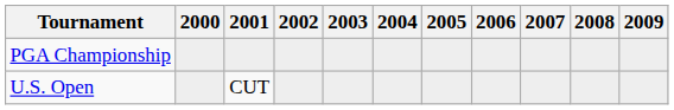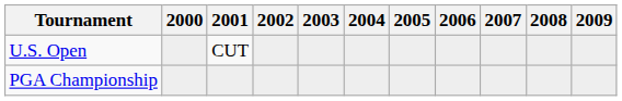 <table class="wikitable" style="font-size:95%;text-align:center;">
 <tr>
 <th>Tournament</th>
 <th>2000</th>
 <th>2001</th>
 <th>2002</th>
 <th>2003</th>
 <th>2004</th>
 <th>2005</th>
 <th>2006</th>
 <th>2007</th>
 <th>2008</th>
 <th>2009</th>
 </tr>
 <tr>
+<td align=left><a href='#'>U.S. Open</a></td>
+<td style="background:#eeeeee;"></td>
+<td>CUT</td>
+<td style="background:#eeeeee;"></td>
+<td style="background:#eeeeee;"></td>
+<td style="background:#eeeeee;"></td>
+<td style="background:#eeeeee;"></td>
+<td style="background:#eeeeee;"></td>
+<td style="background:#eeeeee;"></td>
+<td style="background:#eeeeee;"></td>
+<td style="background:#eeeeee;"></td>
+</tr>
+<tr>
 <td align=left><a href='#'>PGA Championship</a></td>
 <td style="background:#eeeeee;"></td>
 <td style="background:#eeeeee;"></td>
 <td style="background:#eeeeee;"></td>
 <td style="background:#eeeeee;"></td>
 <td style="background:#eeeeee;"></td>
 <td style="background:#eeeeee;"></td>
 <td style="background:#eeeeee;"></td>
 <td style="background:#eeeeee;"></td>
 <td style="background:#eeeeee;"></td>
 <td style="background:#eeeeee;"></td>
 </tr>
-<tr>
-<td align=left><a href='#'>U.S. Open</a></td>
-<td style="background:#eeeeee;"></td>
-<td>CUT</td>
-<td style="background:#eeeeee;"></td>
-<td style="background:#eeeeee;"></td>
-<td style="background:#eeeeee;"></td>
-<td style="background:#eeeeee;"></td>
-<td style="background:#eeeeee;"></td>
-<td style="background:#eeeeee;"></td>
-<td style="background:#eeeeee;"></td>
-<td style="background:#eeeeee;"></td>
-</tr>
 </table>
